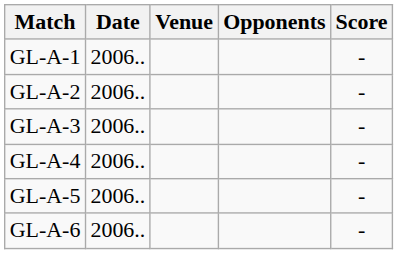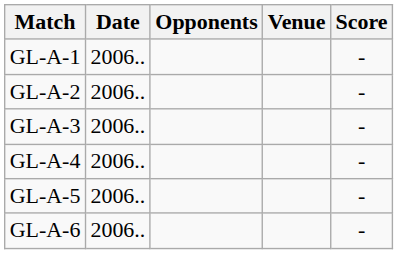 <table class="wikitable" style="text-align:center;">
 <tr>
 <th>Match</th>
 <th>Date</th>
+<th>Opponents</th>
 <th>Venue</th>
-<th>Opponents</th>
 <th>Score</th>
 </tr>
 <tr>
 <td>GL-A-1</td>
 <td>2006..</td>
 <td></td>
 <td></td>
 <td>-</td>
 </tr>
 <tr>
 <td>GL-A-2</td>
 <td>2006..</td>
 <td></td>
 <td></td>
 <td>-</td>
 </tr>
 <tr>
 <td>GL-A-3</td>
 <td>2006..</td>
 <td></td>
 <td></td>
 <td>-</td>
 </tr>
 <tr>
 <td>GL-A-4</td>
 <td>2006..</td>
 <td></td>
 <td></td>
 <td>-</td>
 </tr>
 <tr>
 <td>GL-A-5</td>
 <td>2006..</td>
 <td></td>
 <td></td>
 <td>-</td>
 </tr>
 <tr>
 <td>GL-A-6</td>
 <td>2006..</td>
 <td></td>
 <td></td>
 <td>-</td>
 </tr>
 </table>
